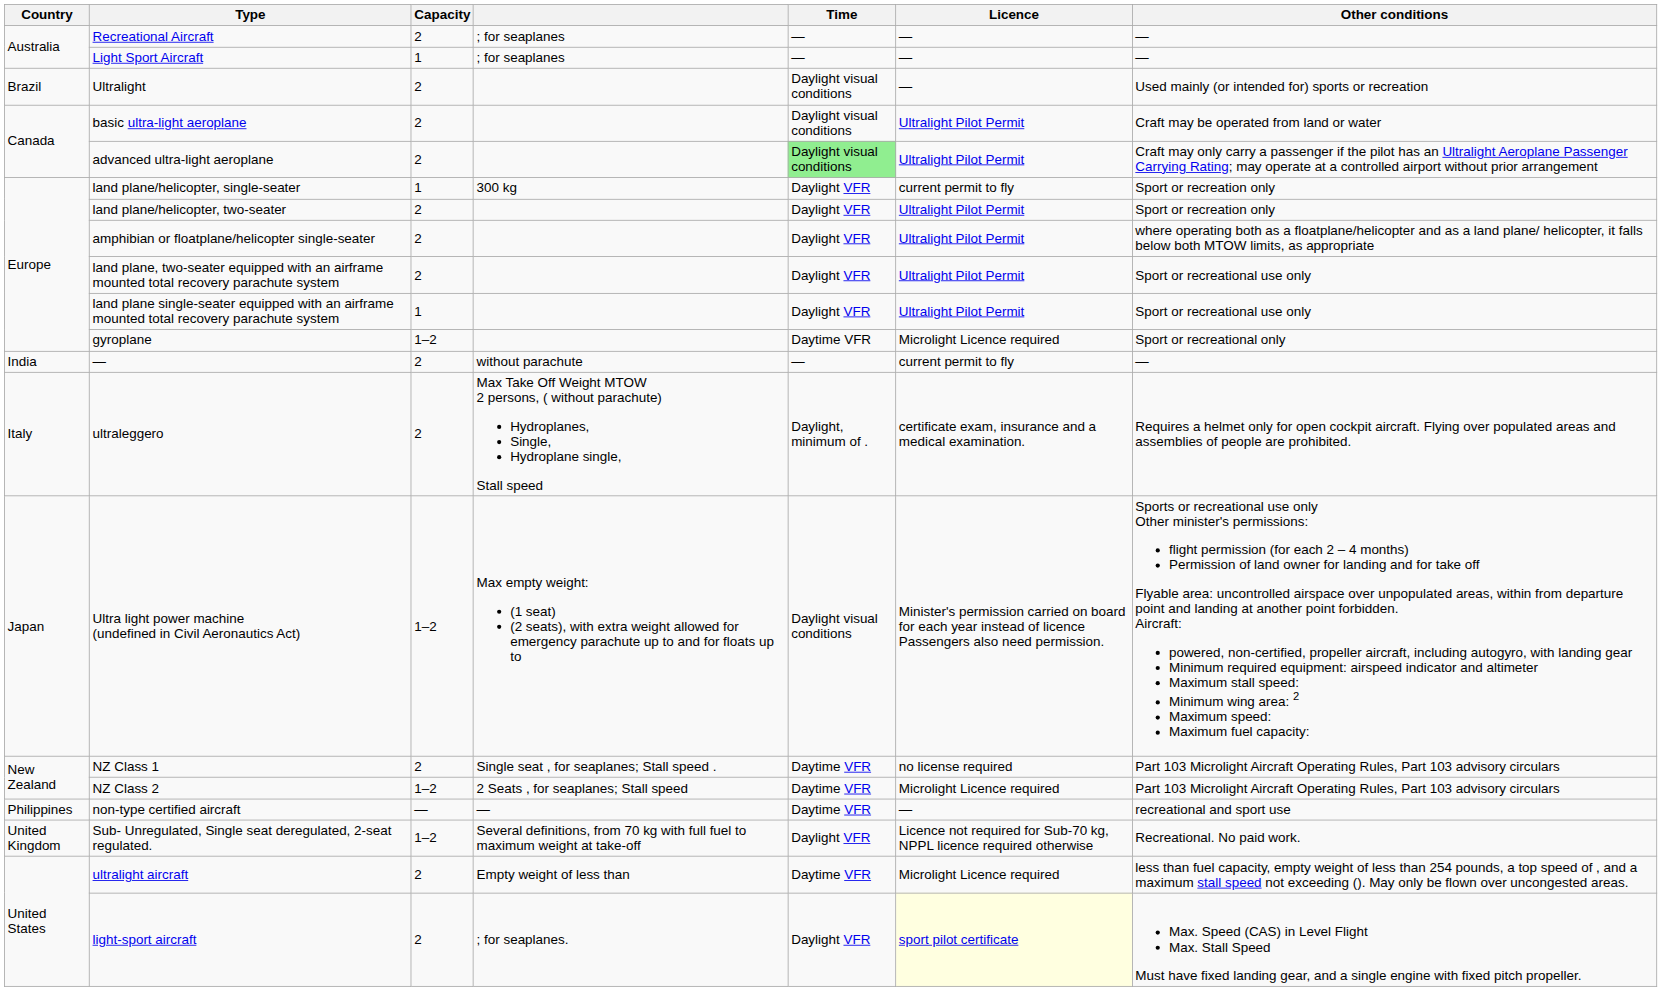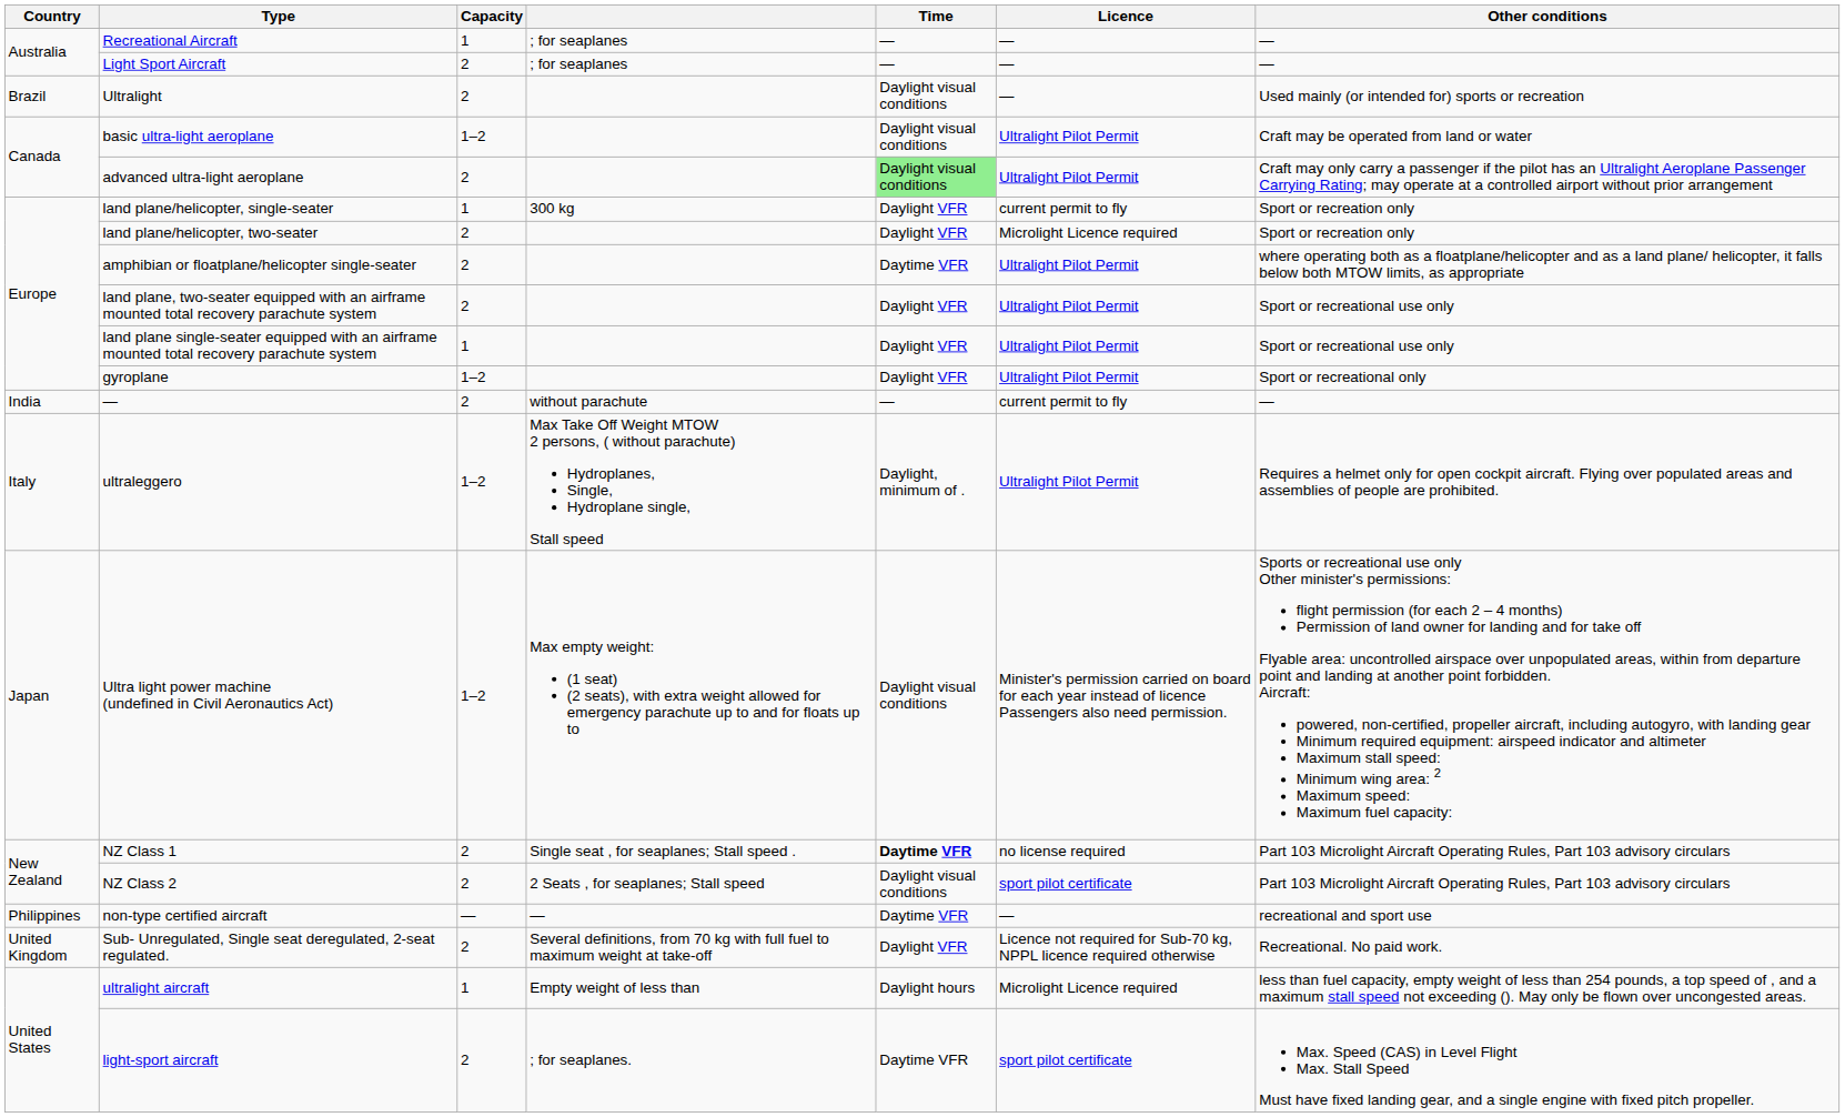 <table class="wikitable sticky-header">
 <tr>
 <th>Country</th>
 <th>Type</th>
 <th>Capacity</th>
 <th></th>
 <th>Time</th>
 <th>Licence</th>
 <th>Other conditions</th>
 </tr>
 <tr>
 <td rowspan="2">Australia</td>
 <td><a href='#'>Recreational Aircraft</a></td>
-<td>2</td>
+<td>1</td>
 <td>;  for seaplanes</td>
 <td>—</td>
 <td>—</td>
 <td>—</td>
 </tr>
 <tr>
 <td><a href='#'>Light Sport Aircraft</a></td>
-<td>1</td>
+<td>2</td>
 <td>;  for seaplanes</td>
 <td>—</td>
 <td>—</td>
 <td>—</td>
 </tr>
 <tr>
 <td>Brazil</td>
 <td>Ultralight</td>
 <td>2</td>
 <td></td>
 <td>Daylight visual conditions</td>
 <td>—</td>
 <td>Used mainly (or intended for) sports or recreation</td>
 </tr>
 <tr>
 <td rowspan="2">Canada</td>
 <td>basic <a href='#'>ultra-light aeroplane</a></td>
-<td>2</td>
+<td>1–2</td>
 <td></td>
 <td>Daylight visual conditions</td>
 <td><a href='#'>Ultralight Pilot Permit</a></td>
 <td>Craft may be operated from land or water</td>
 </tr>
 <tr>
 <td>advanced ultra-light aeroplane</td>
 <td>2</td>
 <td></td>
 <td style="background: lightgreen;">Daylight visual conditions</td>
 <td><a href='#'>Ultralight Pilot Permit</a></td>
 <td>Craft may only carry a passenger if the pilot has an <a href='#'>Ultralight Aeroplane Passenger Carrying Rating</a>; may operate at a controlled airport without prior arrangement</td>
 </tr>
 <tr>
 <td rowspan="6">Europe</td>
 <td>land plane/helicopter, single-seater</td>
 <td>1</td>
 <td>300 kg</td>
 <td>Daylight <a href='#'>VFR</a></td>
 <td>current permit to fly</td>
 <td>Sport or recreation only</td>
 </tr>
 <tr>
 <td>land plane/helicopter, two-seater</td>
 <td>2</td>
 <td></td>
 <td>Daylight <a href='#'>VFR</a></td>
-<td><a href='#'>Ultralight Pilot Permit</a></td>
+<td>Microlight Licence required</td>
 <td>Sport or recreation only</td>
 </tr>
 <tr>
 <td>amphibian or floatplane/helicopter single-seater</td>
 <td>2</td>
 <td></td>
-<td>Daylight <a href='#'>VFR</a></td>
+<td>Daytime <a href='#'>VFR</a></td>
 <td><a href='#'>Ultralight Pilot Permit</a></td>
 <td>where operating both as a floatplane/helicopter and as a land plane/ helicopter, it falls below both MTOW limits, as appropriate</td>
 </tr>
 <tr>
 <td>land plane, two-seater equipped with an airframe mounted total recovery parachute system</td>
 <td>2</td>
 <td></td>
 <td>Daylight <a href='#'>VFR</a></td>
 <td><a href='#'>Ultralight Pilot Permit</a></td>
 <td>Sport or recreational use only</td>
 </tr>
 <tr>
 <td>land plane single-seater equipped with an airframe mounted total recovery parachute system</td>
 <td>1</td>
 <td></td>
 <td>Daylight <a href='#'>VFR</a></td>
 <td><a href='#'>Ultralight Pilot Permit</a></td>
 <td>Sport or recreational use only</td>
 </tr>
 <tr>
 <td>gyroplane</td>
 <td>1–2</td>
 <td></td>
-<td>Daytime VFR</td>
-<td>Microlight Licence required</td>
+<td>Daylight <a href='#'>VFR</a></td>
+<td><a href='#'>Ultralight Pilot Permit</a></td>
 <td>Sport or recreational only</td>
 </tr>
 <tr>
 <td>India</td>
 <td>—</td>
 <td>2</td>
 <td> without parachute</td>
 <td>—</td>
 <td>current permit to fly</td>
 <td>—</td>
 </tr>
 <tr>
 <td>Italy</td>
 <td>ultraleggero</td>
-<td>2</td>
+<td>1–2</td>
 <td>Max Take Off Weight MTOW<br>2 persons,  ( without parachute)<ul><li>Hydroplanes, </li><li>Single, </li><li>Hydroplane single, </li></ul>Stall speed </td>
 <td>Daylight, minimum of .</td>
-<td>certificate exam, insurance and a medical examination.</td>
+<td><a href='#'>Ultralight Pilot Permit</a></td>
 <td>Requires a helmet only for open cockpit aircraft. Flying over populated areas and assemblies of people are prohibited.</td>
 </tr>
 <tr>
 <td>Japan</td>
 <td>Ultra light power machine<br>(undefined in Civil Aeronautics Act)</td>
 <td>1–2</td>
 <td>Max empty weight:<br><ul><li> (1 seat)</li><li> (2 seats), with extra weight allowed for emergency parachute up to  and for floats up to </li></ul></td>
 <td>Daylight visual conditions</td>
 <td>Minister's permission carried on board for each year instead of licence<br>Passengers also need permission.</td>
 <td>Sports or recreational use only<br>Other minister's permissions:<ul><li>flight permission (for each 2 – 4 months)</li><li>Permission of land owner for landing and for take off</li></ul>Flyable area: uncontrolled airspace over unpopulated areas, within  from departure point and landing at another point forbidden.<br>Aircraft:<ul><li>powered, non-certified, propeller aircraft, including autogyro, with landing gear</li><li>Minimum required equipment: airspeed indicator and altimeter</li><li>Maximum stall speed: </li><li>Minimum wing area: <sup>2</sup></li><li>Maximum speed: </li><li>Maximum fuel capacity: </li></ul></td>
 </tr>
 <tr>
 <td rowspan="2">New Zealand</td>
 <td>NZ Class 1</td>
 <td>2</td>
 <td>Single seat ,  for seaplanes; Stall speed .</td>
-<td>Daytime <a href='#'>VFR</a></td>
+<td><strong>Daytime <a href='#'>VFR</a></strong></td>
 <td>no license required</td>
 <td>Part 103 Microlight Aircraft Operating Rules, Part 103 advisory circulars</td>
 </tr>
 <tr>
 <td>NZ Class 2</td>
-<td>1–2</td>
+<td>2</td>
 <td>2 Seats ,  for seaplanes; Stall speed </td>
-<td>Daytime <a href='#'>VFR</a></td>
-<td>Microlight Licence required</td>
+<td>Daylight visual conditions</td>
+<td><a href='#'>sport pilot certificate</a></td>
 <td>Part 103 Microlight Aircraft Operating Rules, Part 103 advisory circulars</td>
 </tr>
 <tr>
 <td>Philippines</td>
 <td>non-type certified aircraft</td>
 <td>—</td>
 <td>—</td>
 <td>Daytime <a href='#'>VFR</a></td>
 <td>—</td>
 <td>recreational and sport use</td>
 </tr>
 <tr>
 <td>United Kingdom</td>
 <td>Sub- Unregulated, Single seat deregulated, 2-seat regulated.</td>
-<td>1–2</td>
+<td>2</td>
 <td>Several definitions, from 70 kg with full fuel to  maximum weight at take-off</td>
 <td>Daylight <a href='#'>VFR</a></td>
 <td>Licence not required for Sub-70 kg, NPPL licence required otherwise</td>
 <td>Recreational. No paid work.</td>
 </tr>
 <tr>
 <td rowspan="2">United States</td>
 <td><a href='#'>ultralight aircraft</a></td>
-<td>2</td>
+<td>1</td>
 <td>Empty weight of less than  </td>
-<td>Daytime <a href='#'>VFR</a></td>
+<td>Daylight hours</td>
 <td>Microlight Licence required</td>
 <td>less than  fuel capacity, empty weight of less than 254 pounds, a top speed of , and a maximum <a href='#'>stall speed</a> not exceeding (). May only be flown over uncongested areas.</td>
 </tr>
 <tr>
 <td><a href='#'>light-sport aircraft</a></td>
 <td>2</td>
 <td>;  for seaplanes.</td>
-<td>Daylight <a href='#'>VFR</a></td>
-<td style="background: lightyellow;"><a href='#'>sport pilot certificate</a></td>
+<td>Daytime VFR</td>
+<td><a href='#'>sport pilot certificate</a></td>
 <td><br><ul><li>Max. Speed (CAS) in Level Flight </li><li>Max. Stall Speed </li></ul>Must have fixed landing gear, and a single engine with fixed pitch propeller.</td>
 </tr>
 </table>
